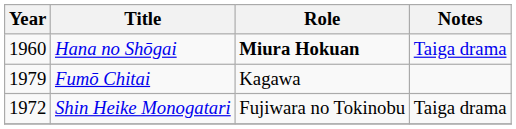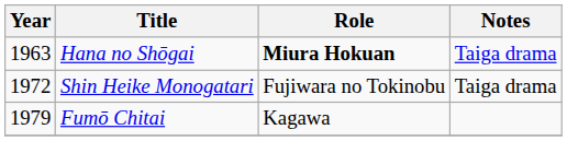 <table class="wikitable sortable">
 <tr>
 <th>Year</th>
 <th>Title</th>
 <th>Role</th>
 <th class="unsortable">Notes</th>
 </tr>
 <tr>
-<td>1960</td>
+<td>1963</td>
 <td><em><a href='#'>Hana no Shōgai</a></em></td>
 <td><strong>Miura Hokuan</strong></td>
 <td><a href='#'>Taiga drama</a></td>
+</tr>
+<tr>
+<td>1972</td>
+<td><em><a href='#'>Shin Heike Monogatari</a></em></td>
+<td>Fujiwara no Tokinobu</td>
+<td>Taiga drama</td>
 </tr>
 <tr>
 <td>1979</td>
 <td><em><a href='#'>Fumō Chitai</a></em></td>
 <td>Kagawa</td>
 <td></td>
 </tr>
 <tr>
-<td>1972</td>
-<td><em><a href='#'>Shin Heike Monogatari</a></em></td>
-<td>Fujiwara no Tokinobu</td>
-<td>Taiga drama</td>
-</tr>
-<tr>
 </tr>
 </table>
